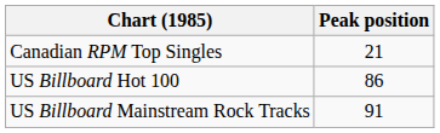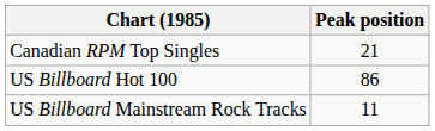 <table class="wikitable">
 <tr>
 <th style="text-align:center;">Chart (1985)</th>
 <th style="text-align:center;">Peak position</th>
 </tr>
 <tr>
 <td style="text-align:left;">Canadian <em>RPM</em> Top Singles</td>
 <td style="text-align:center;">21</td>
 </tr>
 <tr>
 <td style="text-align:left;">US <em>Billboard</em> Hot 100</td>
 <td style="text-align:center;">86</td>
 </tr>
 <tr>
 <td style="text-align:left;">US <em>Billboard</em> Mainstream Rock Tracks</td>
-<td style="text-align:center;">91</td>
+<td style="text-align:center;">11</td>
 </tr>
 </table>
